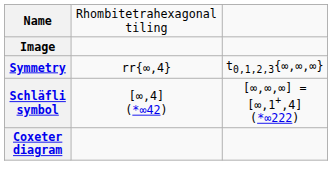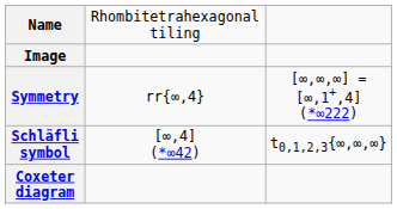 <table class=wikitable width=360>
 <tr align=center>
 <th>Name</th>
 <td>Rhombitetrahexagonal tiling</td>
 <td></td>
 </tr>
 <tr align=center>
 <th>Image</th>
 <td></td>
 <td></td>
 </tr>
 <tr align=center>
 <th><a href='#'>Symmetry</a></th>
 <td>rr{∞,4}</td>
-<td>t<sub>0,1,2,3</sub>{∞,∞,∞}</td>
+<td>[∞,∞,∞] = [∞,1<sup>+</sup>,4]<br>(<a href='#'>*∞222</a>)<br></td>
 </tr>
 <tr align=center>
 <th><a href='#'>Schläfli symbol</a></th>
 <td>[∞,4]<br>(<a href='#'>*∞42</a>)<br></td>
-<td>[∞,∞,∞] = [∞,1<sup>+</sup>,4]<br>(<a href='#'>*∞222</a>)<br></td>
+<td>t<sub>0,1,2,3</sub>{∞,∞,∞}</td>
 </tr>
 <tr align=center>
 <th><a href='#'>Coxeter diagram</a></th>
 <td></td>
 <td></td>
 </tr>
 </table>
